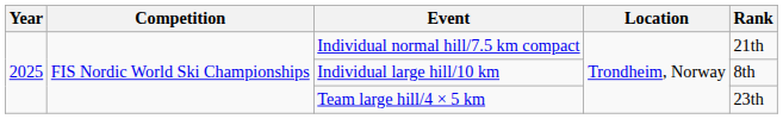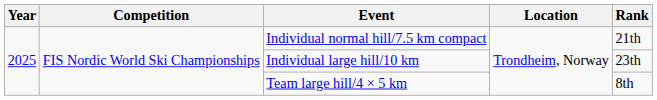 <table class="wikitable">
 <tr>
 <th>Year</th>
 <th>Competition</th>
 <th>Event</th>
 <th>Location</th>
 <th>Rank</th>
 </tr>
 <tr>
 <td rowspan=3><a href='#'>2025</a></td>
 <td rowspan=3><a href='#'>FIS Nordic World Ski Championships</a></td>
 <td><a href='#'>Individual normal hill/7.5 km compact</a></td>
 <td rowspan=3><a href='#'>Trondheim</a>, Norway</td>
 <td>21th</td>
 </tr>
 <tr>
 <td><a href='#'>Individual large hill/10 km</a></td>
-<td>8th</td>
+<td>23th</td>
 </tr>
 <tr>
 <td><a href='#'>Team large hill/4 × 5 km</a></td>
-<td>23th</td>
+<td>8th</td>
 </tr>
 </table>
